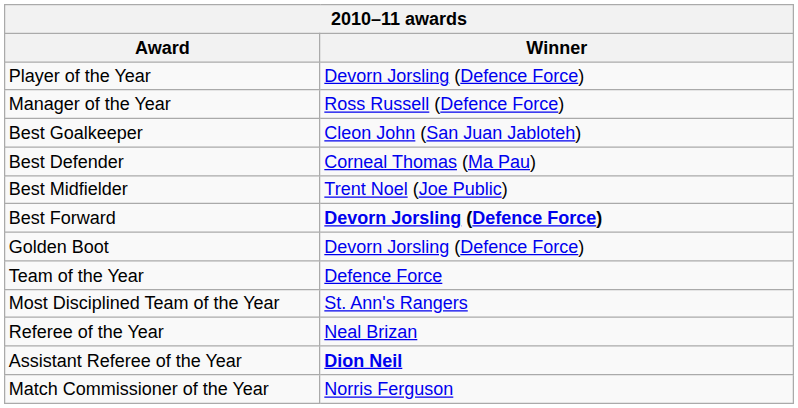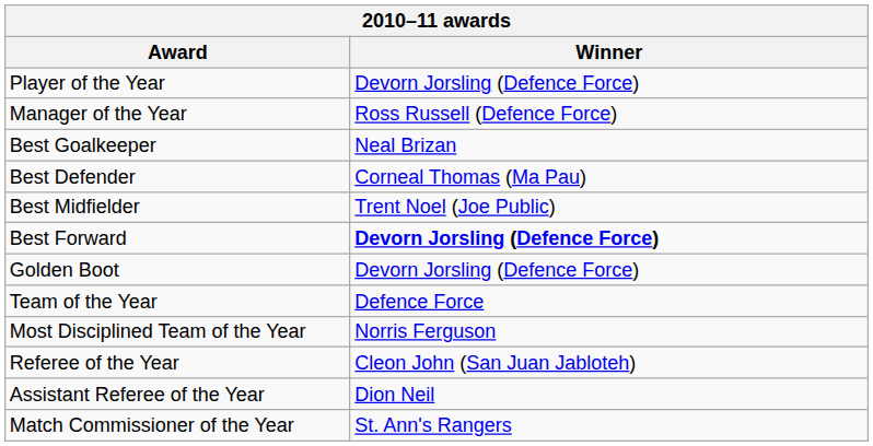 <table class="collapsible wikitable collapsed" width=50%; style="font-size:90%;">
 <tr>
 <th colspan="4">2010–11 awards</th>
 </tr>
 <tr>
 <th width=20%>Award</th>
 <th width=30%>Winner</th>
 </tr>
 <tr>
 <td>Player of the Year</td>
 <td> <a href='#'>Devorn Jorsling</a> (<a href='#'>Defence Force</a>)</td>
 </tr>
 <tr>
 <td>Manager of the Year</td>
 <td> <a href='#'>Ross Russell</a> (<a href='#'>Defence Force</a>)</td>
 </tr>
 <tr>
 <td>Best Goalkeeper</td>
-<td> <a href='#'>Cleon John</a> (<a href='#'>San Juan Jabloteh</a>)</td>
+<td><a href='#'>Neal Brizan</a></td>
 </tr>
 <tr>
 <td>Best Defender</td>
 <td> <a href='#'>Corneal Thomas</a> (<a href='#'>Ma Pau</a>)</td>
 </tr>
 <tr>
 <td>Best Midfielder</td>
 <td> <a href='#'>Trent Noel</a> (<a href='#'>Joe Public</a>)</td>
 </tr>
 <tr>
 <td>Best Forward</td>
 <td><strong> <a href='#'>Devorn Jorsling</a> (<a href='#'>Defence Force</a>)</strong></td>
 </tr>
 <tr>
 <td>Golden Boot</td>
 <td> <a href='#'>Devorn Jorsling</a> (<a href='#'>Defence Force</a>)</td>
 </tr>
 <tr>
 <td>Team of the Year</td>
 <td><a href='#'>Defence Force</a></td>
 </tr>
 <tr>
 <td>Most Disciplined Team of the Year</td>
-<td><a href='#'>St. Ann's Rangers</a></td>
+<td><a href='#'>Norris Ferguson</a></td>
 </tr>
 <tr>
 <td>Referee of the Year</td>
-<td><a href='#'>Neal Brizan</a></td>
+<td> <a href='#'>Cleon John</a> (<a href='#'>San Juan Jabloteh</a>)</td>
 </tr>
 <tr>
 <td>Assistant Referee of the Year</td>
-<td><strong><a href='#'>Dion Neil</a></strong></td>
+<td><a href='#'>Dion Neil</a></td>
 </tr>
 <tr>
 <td>Match Commissioner of the Year</td>
-<td><a href='#'>Norris Ferguson</a></td>
+<td><a href='#'>St. Ann's Rangers</a></td>
 </tr>
 </table>
